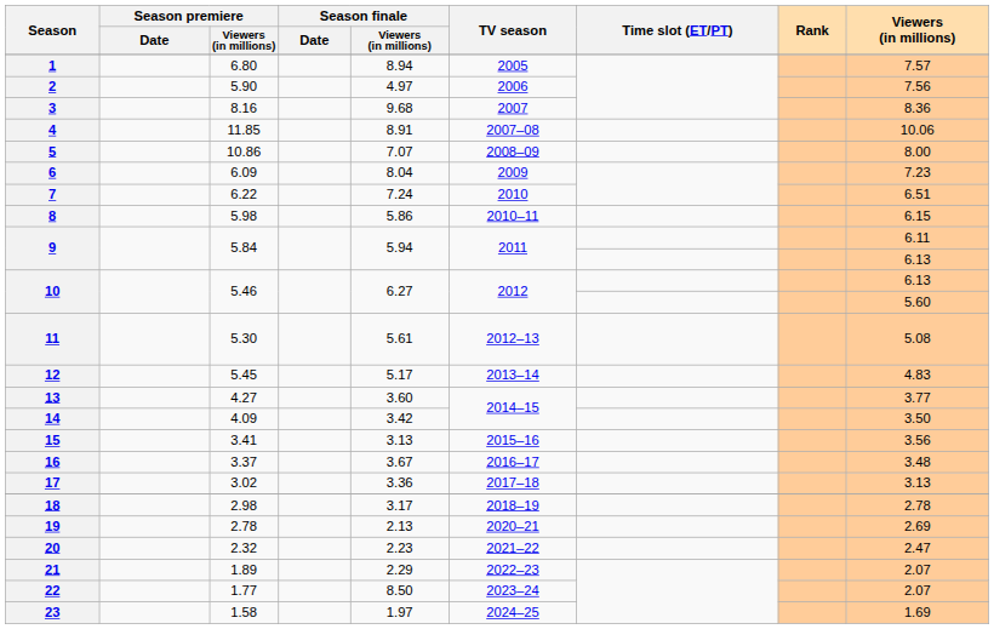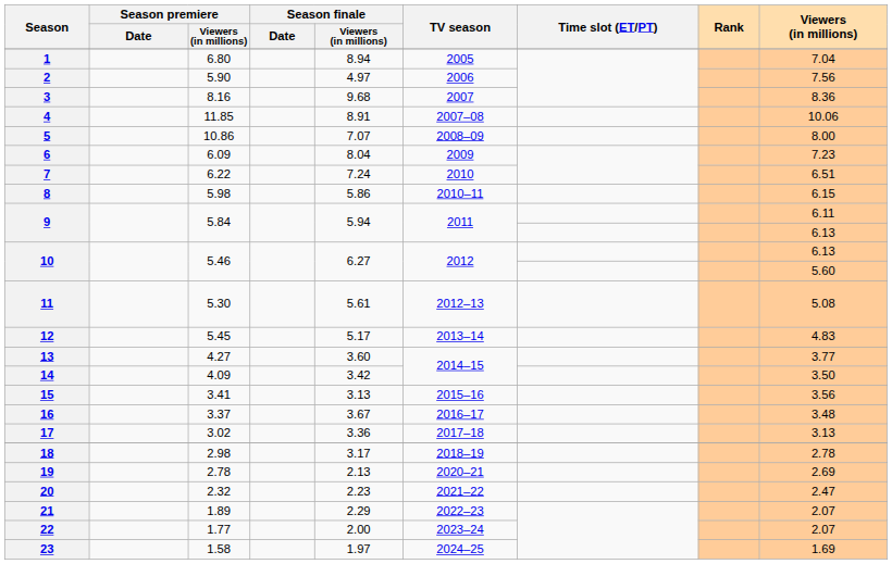 <table class="wikitable plainrowheaders" style="text-align:center;">
 <tr>
 <th scope="col" rowspan="2">Season</th>
 <th scope="col" colspan="2">Season premiere</th>
 <th scope="col" colspan="2">Season finale</th>
 <th scope="col" rowspan="2">TV season</th>
 <th scope="col" rowspan="2">Time slot (<a href='#'>ET</a>/<a href='#'>PT</a>)</th>
 <th scope="col" style="background:#ffdead;" rowspan="2">Rank</th>
 <th scope="col" style="background:#ffdead;" rowspan="2">Viewers<br>(in millions)</th>
 </tr>
 <tr>
 <th>Date</th>
 <th span style="width:7%; font-size:smaller; line-height:100%;">Viewers<br>(in millions)</th>
 <th>Date</th>
 <th span style="width:10%; font-size:smaller; line-height:100%;">Viewers<br>(in millions)</th>
 </tr>
 <tr>
 </tr>
 <tr style="text-align:center;">
 <th><a href='#'>1</a></th>
 <td style="text-align:left;"></td>
 <td>6.80</td>
 <td style="text-align:left;"></td>
 <td>8.94</td>
 <td><a href='#'>2005</a></td>
 <td rowspan="3"></td>
 <td style="background:#fc9;"></td>
-<td style="background:#fc9;">7.57</td>
+<td style="background:#fc9;">7.04</td>
 </tr>
 <tr style="text-align:center;">
 <th><a href='#'>2</a></th>
 <td style="text-align:left;"></td>
 <td>5.90</td>
 <td style="text-align:left;"></td>
 <td>4.97</td>
 <td><a href='#'>2006</a></td>
 <td style="background:#fc9;"></td>
 <td style="background:#fc9;">7.56</td>
 </tr>
 <tr style="text-align:center;">
 <th><a href='#'>3</a></th>
 <td style="text-align:left;"></td>
 <td>8.16</td>
 <td style="text-align:left;"></td>
 <td>9.68</td>
 <td><a href='#'>2007</a></td>
 <td style="background:#fc9;"></td>
 <td style="background:#fc9;">8.36</td>
 </tr>
 <tr style="text-align:center;">
 <th><a href='#'>4</a></th>
 <td style="text-align:left;"></td>
 <td>11.85</td>
 <td style="text-align:left;"></td>
 <td>8.91</td>
 <td><a href='#'>2007–08</a></td>
 <td></td>
 <td style="background:#fc9;"></td>
 <td style="background:#fc9;">10.06</td>
 </tr>
 <tr style="text-align:center;">
 <th><a href='#'>5</a></th>
 <td style="text-align:left;"></td>
 <td>10.86</td>
 <td style="text-align:left;"></td>
 <td>7.07</td>
 <td><a href='#'>2008–09</a></td>
 <td></td>
 <td style="background:#fc9;"></td>
 <td style="background:#fc9;">8.00</td>
 </tr>
 <tr style="text-align:center;">
 <th><a href='#'>6</a></th>
 <td style="text-align:left;"></td>
 <td>6.09</td>
 <td style="text-align:left;"></td>
 <td>8.04</td>
 <td><a href='#'>2009</a></td>
 <td rowspan="2"></td>
 <td style="background:#fc9;"></td>
 <td style="background:#fc9;">7.23</td>
 </tr>
 <tr style="text-align:center;">
 <th><a href='#'>7</a></th>
 <td style="text-align:left;"></td>
 <td>6.22</td>
 <td style="text-align:left;"></td>
 <td>7.24</td>
 <td><a href='#'>2010</a></td>
 <td style="background:#fc9;"></td>
 <td style="background:#fc9;">6.51</td>
 </tr>
 <tr style="text-align:center;">
 <th><a href='#'>8</a></th>
 <td style="text-align:left;"></td>
 <td>5.98</td>
 <td style="text-align:left;"></td>
 <td>5.86</td>
 <td><a href='#'>2010–11</a></td>
 <td><br></td>
 <td style="background:#fc9;"></td>
 <td style="background:#fc9;">6.15</td>
 </tr>
 <tr style="text-align:center;">
 <th rowspan="2"><a href='#'>9</a></th>
 <td rowspan="2" style="text-align:left;"></td>
 <td rowspan="2">5.84</td>
 <td rowspan="2" style="text-align:left;"></td>
 <td rowspan="2">5.94</td>
 <td rowspan="2"><a href='#'>2011</a></td>
 <td><br></td>
 <td style="background:#fc9;"></td>
 <td style="background:#fc9;">6.11</td>
 </tr>
 <tr>
 <td></td>
 <td style="background:#fc9;"></td>
 <td style="background:#fc9;">6.13</td>
 </tr>
 <tr style="text-align:center;">
 <th rowspan="2"><a href='#'>10</a></th>
 <td rowspan="2" style="text-align:left;"></td>
 <td rowspan="2">5.46</td>
 <td rowspan="2" style="text-align:left;"></td>
 <td rowspan="2">6.27</td>
 <td rowspan="2"><a href='#'>2012</a></td>
 <td><br></td>
 <td style="background:#fc9;"></td>
 <td style="background:#fc9;">6.13</td>
 </tr>
 <tr>
 <td></td>
 <td style="background:#fc9;"></td>
 <td style="background:#fc9;">5.60</td>
 </tr>
 <tr style="text-align:center;">
 <th><a href='#'>11</a></th>
 <td style="text-align:left;"></td>
 <td>5.30</td>
 <td style="text-align:left;"></td>
 <td>5.61</td>
 <td><a href='#'>2012–13</a></td>
 <td><br><br><br></td>
 <td style="background:#fc9;"></td>
 <td style="background:#fc9;">5.08</td>
 </tr>
 <tr style="text-align:center;">
 <th><a href='#'>12</a></th>
 <td style="text-align:left;"></td>
 <td>5.45</td>
 <td style="text-align:left;"></td>
 <td>5.17</td>
 <td><a href='#'>2013–14</a></td>
 <td></td>
 <td style="background:#fc9;"></td>
 <td style="background:#fc9;">4.83</td>
 </tr>
 <tr style="text-align:center;">
 <th><a href='#'>13</a></th>
 <td style="text-align:left;"></td>
 <td>4.27</td>
 <td style="text-align:left;"></td>
 <td>3.60</td>
 <td rowspan="2"><a href='#'>2014–15</a></td>
 <td></td>
 <td style="background:#fc9;"></td>
 <td style="background:#fc9;">3.77</td>
 </tr>
 <tr style="text-align:center;">
 <th><a href='#'>14</a></th>
 <td style="text-align:left;"></td>
 <td>4.09</td>
 <td style="text-align:left;"></td>
 <td>3.42</td>
 <td><br></td>
 <td style="background:#fc9;"></td>
 <td style="background:#fc9;">3.50</td>
 </tr>
 <tr style="text-align:center;">
 <th><a href='#'>15</a></th>
 <td style="text-align:left;"></td>
 <td>3.41</td>
 <td style="text-align:left;"></td>
 <td>3.13</td>
 <td><a href='#'>2015–16</a></td>
 <td><br></td>
 <td style="background:#fc9;"></td>
 <td style="background:#fc9;">3.56</td>
 </tr>
 <tr style="text-align:center;">
 <th><a href='#'>16</a></th>
 <td style="text-align:left;"></td>
 <td>3.37</td>
 <td style="text-align:left;"></td>
 <td>3.67</td>
 <td><a href='#'>2016–17</a></td>
 <td><br></td>
 <td style="background:#fc9;"></td>
 <td style="background:#fc9;">3.48</td>
 </tr>
 <tr style="text-align:center;">
 <th><a href='#'>17</a></th>
 <td style="text-align:left;"></td>
 <td>3.02</td>
 <td style="text-align:left;"></td>
 <td>3.36</td>
 <td><a href='#'>2017–18</a></td>
 <td></td>
 <td style="background:#fc9;"></td>
 <td style="background:#fc9;">3.13</td>
 </tr>
 <tr style="text-align:center;">
 </tr>
 <tr style="text-align:center;">
 <th><a href='#'>18</a></th>
 <td style="text-align:left;"></td>
 <td>2.98</td>
 <td style="text-align:left;"></td>
 <td>3.17</td>
 <td><a href='#'>2018–19</a></td>
 <td></td>
 <td style="background:#fc9;"></td>
 <td style="background:#fc9;">2.78</td>
 </tr>
 <tr style="text-align:center;">
 <th><a href='#'>19</a></th>
 <td style="text-align:left;"></td>
 <td>2.78</td>
 <td style="text-align:left;"></td>
 <td>2.13</td>
 <td><a href='#'>2020–21</a></td>
 <td></td>
 <td style="background:#fc9;"></td>
 <td style="background:#fc9;">2.69</td>
 </tr>
 <tr style="text-align:center;">
 <th><a href='#'>20</a></th>
 <td style="text-align:left;"></td>
 <td>2.32</td>
 <td style="text-align:left;"></td>
 <td>2.23</td>
 <td><a href='#'>2021–22</a></td>
 <td></td>
 <td style="background:#fc9;"></td>
 <td style="background:#fc9;">2.47</td>
 </tr>
 <tr style="text-align:center;">
 <th><a href='#'>21</a></th>
 <td style="text-align:left;"></td>
 <td>1.89</td>
 <td style="text-align:left;"></td>
 <td>2.29</td>
 <td><a href='#'>2022–23</a></td>
 <td rowspan="3"></td>
 <td style="background:#fc9;"></td>
 <td style="background:#fc9;">2.07</td>
 </tr>
 <tr style="text-align:center;">
 <th><a href='#'>22</a></th>
 <td style="text-align:left;"></td>
 <td>1.77</td>
 <td style="text-align:left;"></td>
-<td>8.50</td>
+<td>2.00</td>
 <td><a href='#'>2023–24</a></td>
 <td style="background:#fc9;"></td>
 <td style="background:#fc9;">2.07</td>
 </tr>
 <tr style="text-align:center;">
 <th><a href='#'>23</a></th>
 <td style="text-align:left;"></td>
 <td>1.58</td>
 <td style="text-align:left;"></td>
 <td>1.97</td>
 <td><a href='#'>2024–25</a></td>
 <td style="background:#fc9;"></td>
 <td style="background:#fc9;">1.69</td>
 </tr>
 </table>
